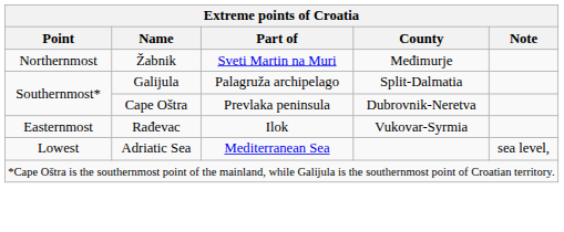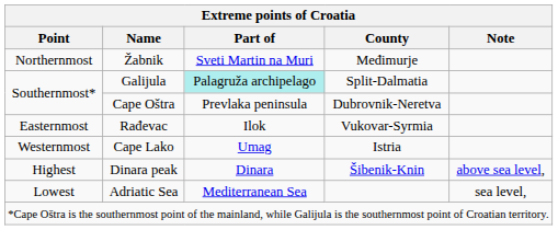 <table class="wikitable">
 <tr>
 <th colspan=5>Extreme points of Croatia</th>
 </tr>
 <tr>
 <th>Point</th>
 <th>Name</th>
 <th>Part of</th>
 <th>County</th>
 <th>Note</th>
 </tr>
 <tr align=center>
 <td>Northernmost</td>
 <td>Žabnik</td>
 <td><a href='#'>Sveti Martin na Muri</a></td>
 <td>Međimurje</td>
 <td></td>
 </tr>
 <tr align=center>
 <td rowspan=2>Southernmost*</td>
 <td>Galijula</td>
-<td>Palagruža archipelago</td>
+<td style="background: paleturquoise;">Palagruža archipelago</td>
 <td>Split-Dalmatia</td>
 <td></td>
 </tr>
 <tr align=center>
 <td>Cape Oštra</td>
 <td>Prevlaka peninsula</td>
 <td>Dubrovnik-Neretva</td>
 <td></td>
 </tr>
 <tr align=center>
 <td>Easternmost</td>
 <td>Rađevac</td>
 <td>Ilok</td>
 <td>Vukovar-Syrmia</td>
 <td></td>
 </tr>
 <tr align=center>
+<td>Westernmost</td>
+<td>Cape Lako</td>
+<td><a href='#'>Umag</a></td>
+<td>Istria</td>
+<td></td>
+</tr>
+<tr align=center>
+<td>Highest</td>
+<td>Dinara peak</td>
+<td><a href='#'>Dinara</a></td>
+<td><a href='#'>Šibenik-Knin</a></td>
+<td> <a href='#'>above sea level</a>,<br></td>
+</tr>
+<tr align=center>
 <td>Lowest</td>
 <td>Adriatic Sea</td>
 <td><a href='#'>Mediterranean Sea</a></td>
 <td></td>
 <td>sea level, </td>
 </tr>
 <tr>
 <td colspan=5><small>*Cape Oštra is the southernmost point of the mainland, while Galijula is the southernmost point of Croatian territory.</small></td>
 </tr>
 </table>
